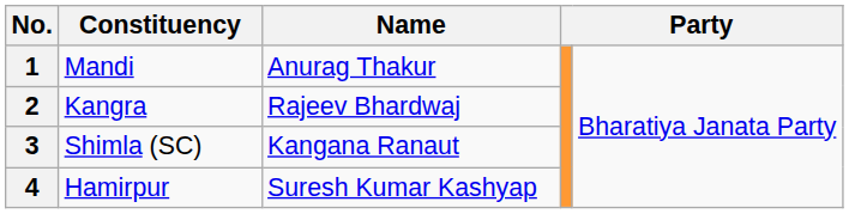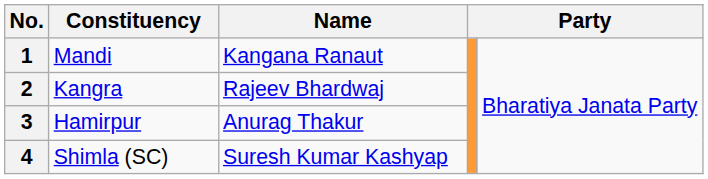 <table class="sortable wikitable">
 <tr>
 <th>No.</th>
 <th style="width:120px">Constituency</th>
 <th style="width:180px">Name</th>
 <th colspan="2">Party</th>
 </tr>
 <tr>
 <th>1</th>
 <td><a href='#'>Mandi</a></td>
-<td><a href='#'>Anurag Thakur</a></td>
+<td><a href='#'>Kangana Ranaut</a></td>
 <td rowspan=4 bgcolor=#FF9933></td>
 <td rowspan=4><a href='#'>Bharatiya Janata Party</a></td>
 </tr>
 <tr>
 <th>2</th>
 <td><a href='#'>Kangra</a></td>
 <td><a href='#'>Rajeev Bhardwaj</a></td>
 </tr>
 <tr>
 <th>3</th>
-<td><a href='#'>Shimla</a> (SC)</td>
-<td><a href='#'>Kangana Ranaut</a></td>
+<td><a href='#'>Hamirpur</a></td>
+<td><a href='#'>Anurag Thakur</a></td>
 </tr>
 <tr>
 <th>4</th>
-<td><a href='#'>Hamirpur</a></td>
+<td><a href='#'>Shimla</a> (SC)</td>
 <td><a href='#'>Suresh Kumar Kashyap</a></td>
 </tr>
 </table>
